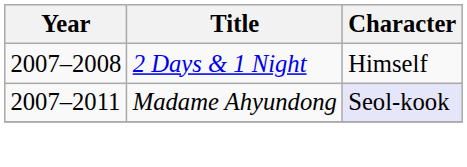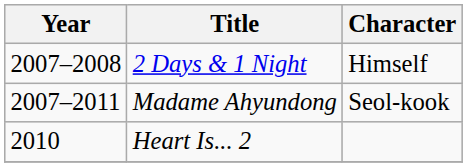 <table class="wikitable" border="1">
 <tr>
 <th>Year</th>
 <th>Title</th>
 <th>Character</th>
 </tr>
 <tr>
 <td>2007–2008</td>
 <td><em><a href='#'>2 Days & 1 Night</a></em></td>
 <td>Himself</td>
 </tr>
 <tr>
 <td>2007–2011</td>
 <td><em>Madame Ahyundong</em></td>
-<td style="background: lavender;">Seol-kook</td>
+<td>Seol-kook</td>
+</tr>
+<tr>
+<td>2010</td>
+<td><em>Heart Is... 2</em></td>
+<td></td>
 </tr>
 <tr>
 </tr>
 </table>
